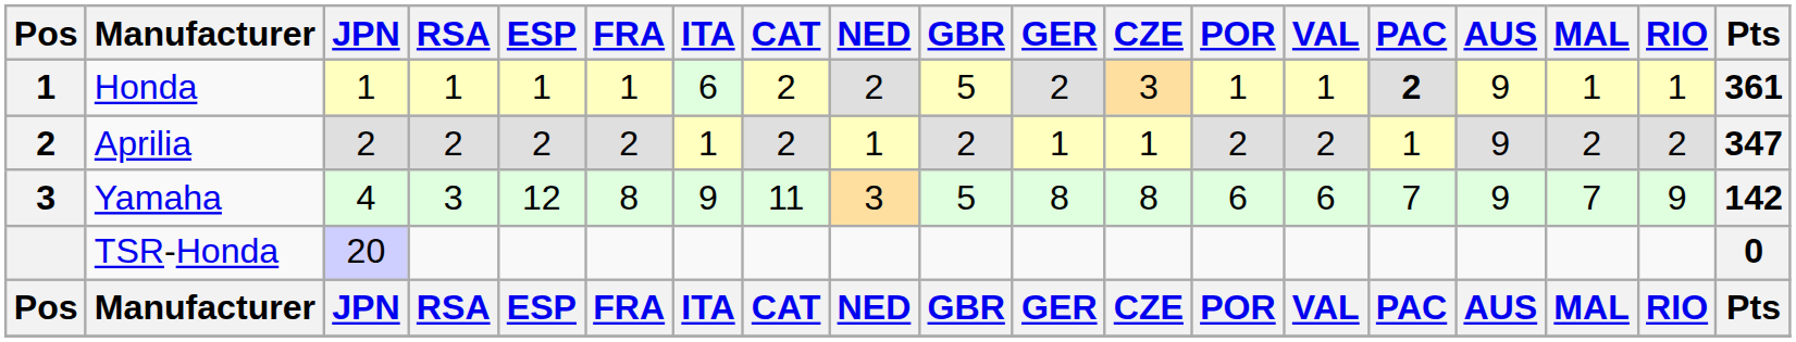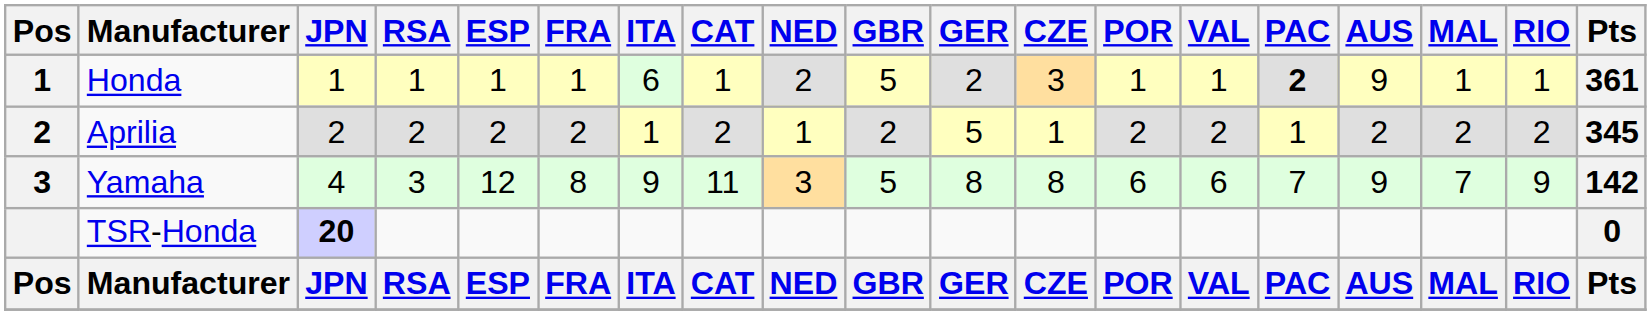 <table class="wikitable" style="font-size: 85%; text-align:center">
 <tr valign="top">
 <th valign="middle">Pos</th>
 <th valign="middle">Manufacturer</th>
 <th><a href='#'>JPN</a><br></th>
 <th><a href='#'>RSA</a><br></th>
 <th><a href='#'>ESP</a><br></th>
 <th><a href='#'>FRA</a><br></th>
 <th><a href='#'>ITA</a><br></th>
 <th><a href='#'>CAT</a><br></th>
 <th><a href='#'>NED</a><br></th>
 <th><a href='#'>GBR</a><br></th>
 <th><a href='#'>GER</a><br></th>
 <th><a href='#'>CZE</a><br></th>
 <th><a href='#'>POR</a><br></th>
 <th><a href='#'>VAL</a><br></th>
 <th><a href='#'>PAC</a><br></th>
 <th><a href='#'>AUS</a><br></th>
 <th><a href='#'>MAL</a><br></th>
 <th><a href='#'>RIO</a><br></th>
 <th valign="middle">Pts</th>
 </tr>
 <tr>
 <th>1</th>
 <td align="left"> <a href='#'>Honda</a></td>
 <td style="background:#ffffbf;">1</td>
 <td style="background:#ffffbf;">1</td>
 <td style="background:#ffffbf;">1</td>
 <td style="background:#ffffbf;">1</td>
 <td style="background:#dfffdf;">6</td>
-<td style="background:#ffffbf;">2</td>
+<td style="background:#ffffbf;">1</td>
 <td style="background:#dfdfdf;">2</td>
 <td style="background:#ffffbf;">5</td>
 <td style="background:#dfdfdf;">2</td>
 <td style="background:#ffdf9f;">3</td>
 <td style="background:#ffffbf;">1</td>
 <td style="background:#ffffbf;">1</td>
 <td style="background:#dfdfdf;"><strong>2</strong></td>
 <td style="background:#ffffbf;">9</td>
 <td style="background:#ffffbf;">1</td>
 <td style="background:#ffffbf;">1</td>
 <th>361</th>
 </tr>
 <tr>
 <th>2</th>
 <td align="left"> <a href='#'>Aprilia</a></td>
 <td style="background:#dfdfdf;">2</td>
 <td style="background:#dfdfdf;">2</td>
 <td style="background:#dfdfdf;">2</td>
 <td style="background:#dfdfdf;">2</td>
 <td style="background:#ffffbf;">1</td>
 <td style="background:#dfdfdf;">2</td>
 <td style="background:#ffffbf;">1</td>
 <td style="background:#dfdfdf;">2</td>
-<td style="background:#ffffbf;">1</td>
+<td style="background:#ffffbf;">5</td>
 <td style="background:#ffffbf;">1</td>
 <td style="background:#dfdfdf;">2</td>
 <td style="background:#dfdfdf;">2</td>
 <td style="background:#ffffbf;">1</td>
-<td style="background:#dfdfdf;">9</td>
 <td style="background:#dfdfdf;">2</td>
 <td style="background:#dfdfdf;">2</td>
-<th>347</th>
+<td style="background:#dfdfdf;">2</td>
+<th>345</th>
 </tr>
 <tr>
 <th>3</th>
 <td align="left"> <a href='#'>Yamaha</a></td>
 <td style="background:#dfffdf;">4</td>
 <td style="background:#dfffdf;">3</td>
 <td style="background:#dfffdf;">12</td>
 <td style="background:#dfffdf;">8</td>
 <td style="background:#dfffdf;">9</td>
 <td style="background:#dfffdf;">11</td>
 <td style="background:#ffdf9f;">3</td>
 <td style="background:#dfffdf;">5</td>
 <td style="background:#dfffdf;">8</td>
 <td style="background:#dfffdf;">8</td>
 <td style="background:#dfffdf;">6</td>
 <td style="background:#dfffdf;">6</td>
 <td style="background:#dfffdf;">7</td>
 <td style="background:#dfffdf;">9</td>
 <td style="background:#dfffdf;">7</td>
 <td style="background:#dfffdf;">9</td>
 <th>142</th>
 </tr>
 <tr>
 <th></th>
 <td align="left"> <a href='#'>TSR</a>-<a href='#'>Honda</a></td>
-<td style="background:#cfcfff;">20</td>
+<td style="background:#cfcfff;"><strong>20</strong></td>
 <td></td>
 <td></td>
 <td></td>
 <td></td>
 <td></td>
 <td></td>
 <td></td>
 <td></td>
 <td></td>
 <td></td>
 <td></td>
 <td></td>
 <td></td>
 <td></td>
 <td></td>
 <th>0</th>
 </tr>
 <tr valign="top">
 <th valign="middle">Pos</th>
 <th valign="middle">Manufacturer</th>
 <th><a href='#'>JPN</a><br></th>
 <th><a href='#'>RSA</a><br></th>
 <th><a href='#'>ESP</a><br></th>
 <th><a href='#'>FRA</a><br></th>
 <th><a href='#'>ITA</a><br></th>
 <th><a href='#'>CAT</a><br></th>
 <th><a href='#'>NED</a><br></th>
 <th><a href='#'>GBR</a><br></th>
 <th><a href='#'>GER</a><br></th>
 <th><a href='#'>CZE</a><br></th>
 <th><a href='#'>POR</a><br></th>
 <th><a href='#'>VAL</a><br></th>
 <th><a href='#'>PAC</a><br></th>
 <th><a href='#'>AUS</a><br></th>
 <th><a href='#'>MAL</a><br></th>
 <th><a href='#'>RIO</a><br></th>
 <th valign="middle">Pts</th>
 </tr>
 <tr>
 </tr>
 </table>
